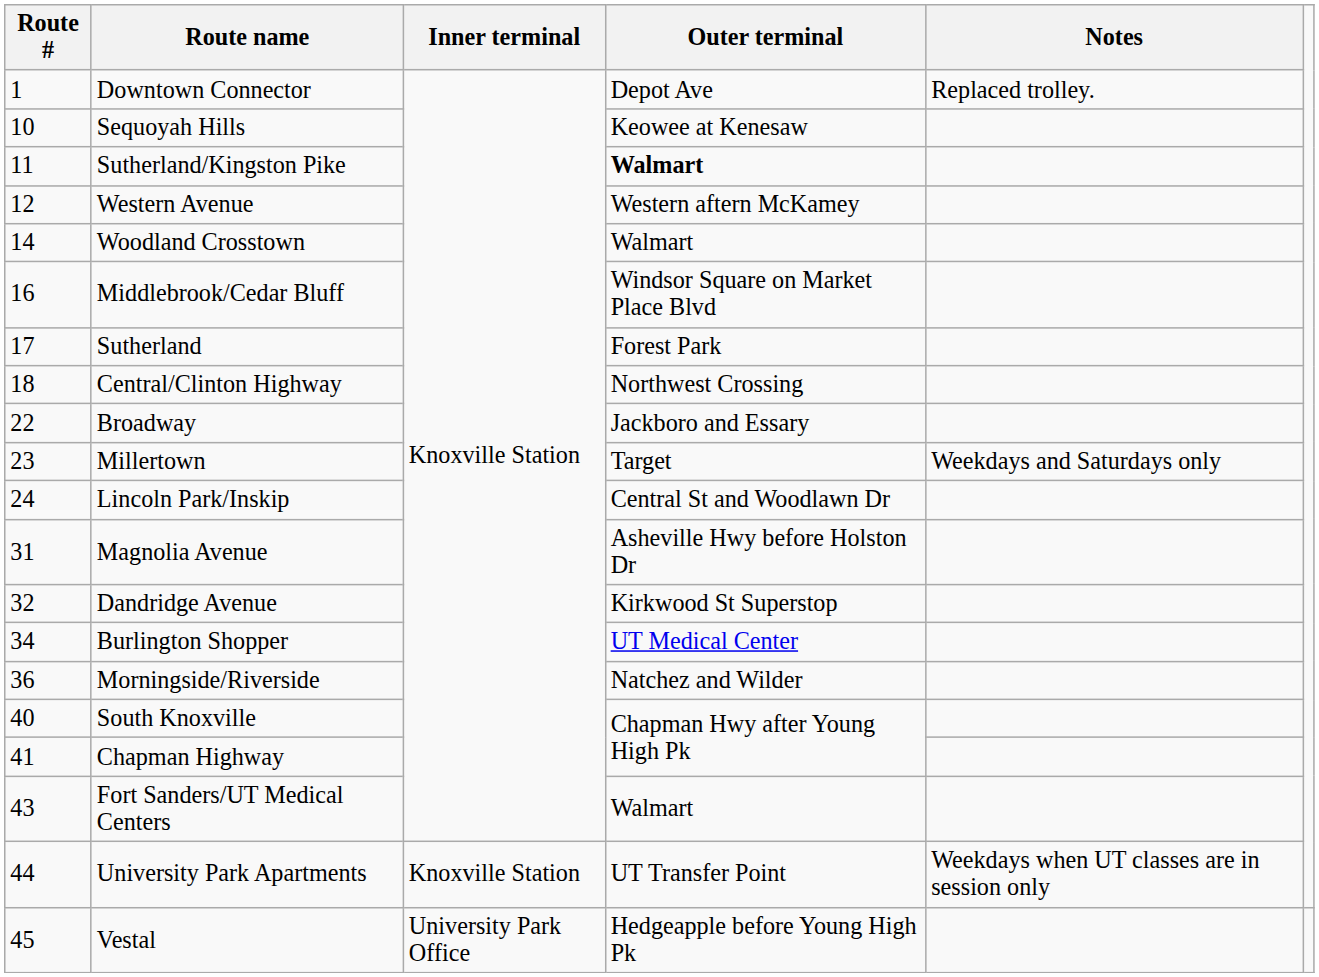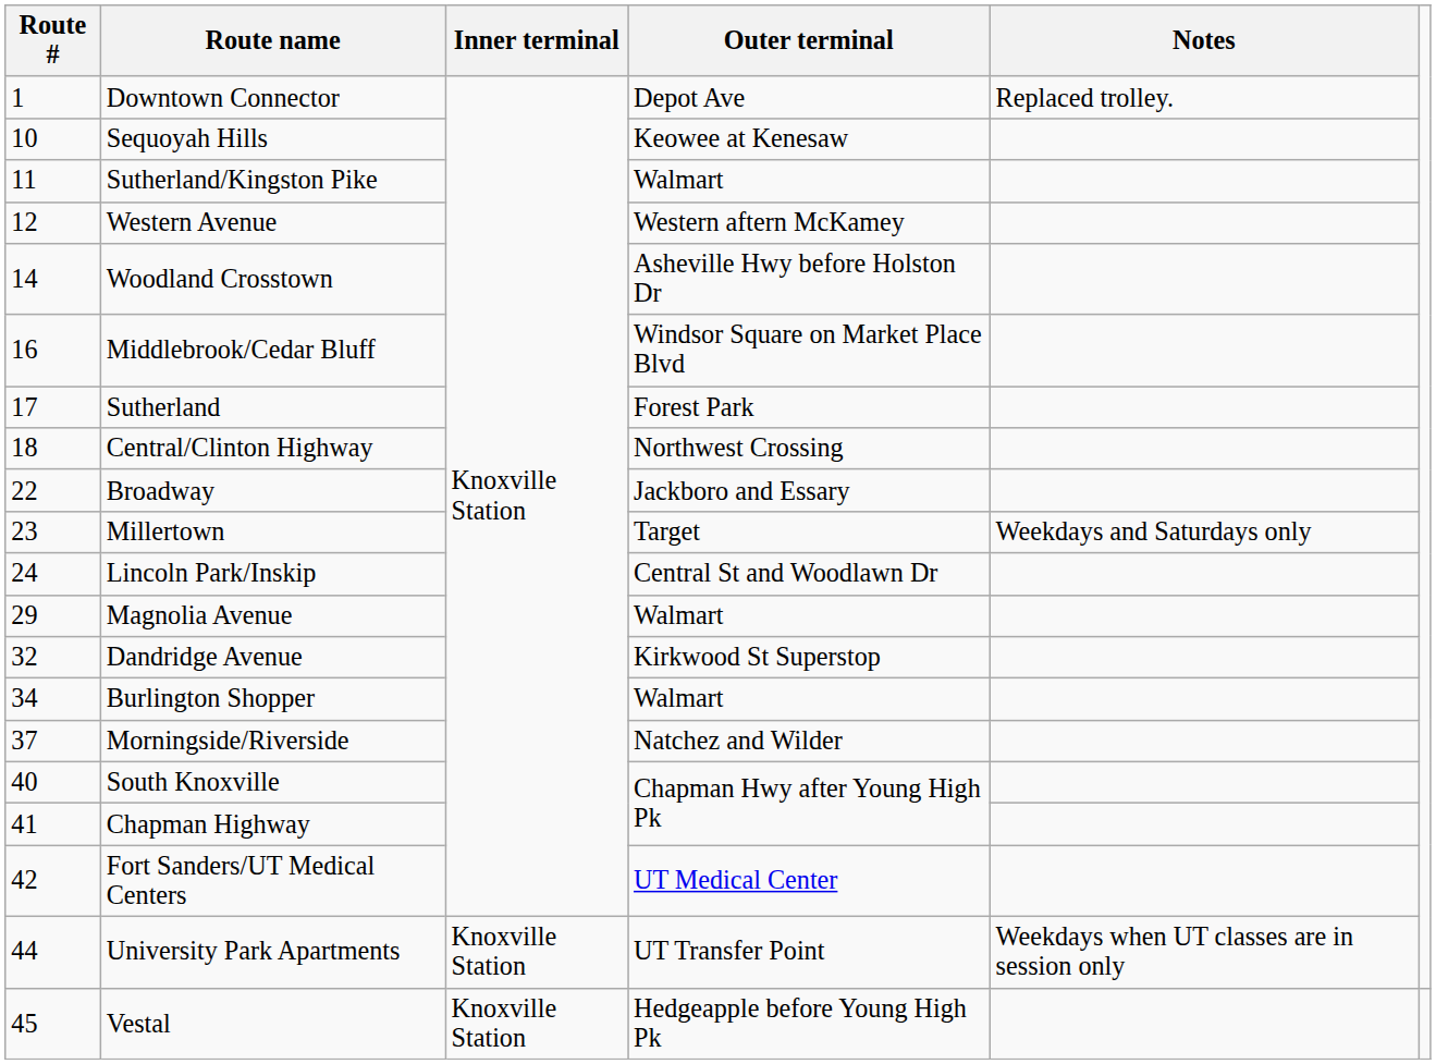 <table class="wikitable sortable">
 <tr>
 <th>Route #</th>
 <th>Route name</th>
 <th>Inner terminal</th>
 <th>Outer terminal</th>
 <th>Notes</th>
 </tr>
 <tr>
 <td>1</td>
 <td>Downtown Connector</td>
 <td rowspan="18">Knoxville Station</td>
 <td>Depot Ave</td>
 <td>Replaced trolley.</td>
 </tr>
 <tr>
 <td>10</td>
 <td>Sequoyah Hills</td>
 <td>Keowee at Kenesaw</td>
 <td></td>
 </tr>
 <tr>
 <td>11</td>
 <td>Sutherland/Kingston Pike</td>
-<td><strong>Walmart</strong></td>
+<td>Walmart</td>
 <td></td>
 </tr>
 <tr>
 <td>12</td>
 <td>Western Avenue</td>
 <td>Western aftern McKamey</td>
 <td></td>
 </tr>
 <tr>
 <td>14</td>
 <td>Woodland Crosstown</td>
-<td>Walmart</td>
+<td>Asheville Hwy before Holston Dr</td>
 <td></td>
 </tr>
 <tr>
 <td>16</td>
 <td>Middlebrook/Cedar Bluff</td>
 <td>Windsor Square on Market Place Blvd</td>
 <td></td>
 </tr>
 <tr>
 <td>17</td>
 <td>Sutherland</td>
 <td>Forest Park</td>
 <td></td>
 </tr>
 <tr>
 <td>18</td>
 <td>Central/Clinton Highway</td>
 <td>Northwest Crossing</td>
 <td></td>
 </tr>
 <tr>
 <td>22</td>
 <td>Broadway</td>
 <td>Jackboro and Essary</td>
 <td></td>
 </tr>
 <tr>
 <td>23</td>
 <td>Millertown</td>
 <td>Target</td>
 <td>Weekdays and Saturdays only</td>
 </tr>
 <tr>
 <td>24</td>
 <td>Lincoln Park/Inskip</td>
 <td>Central St and Woodlawn Dr</td>
 <td></td>
 </tr>
 <tr>
-<td>31</td>
+<td>29</td>
 <td>Magnolia Avenue</td>
-<td>Asheville Hwy before Holston Dr</td>
+<td>Walmart</td>
 <td></td>
 </tr>
 <tr>
 <td>32</td>
 <td>Dandridge Avenue</td>
 <td>Kirkwood St Superstop</td>
 <td></td>
 </tr>
 <tr>
 <td>34</td>
 <td>Burlington Shopper</td>
-<td><a href='#'>UT Medical Center</a></td>
+<td>Walmart</td>
 <td></td>
 </tr>
 <tr>
-<td>36</td>
+<td>37</td>
 <td>Morningside/Riverside</td>
 <td>Natchez and Wilder</td>
 <td></td>
 </tr>
 <tr>
 <td>40</td>
 <td>South Knoxville</td>
 <td rowspan="2">Chapman Hwy after Young High Pk</td>
 <td></td>
 </tr>
 <tr>
 <td>41</td>
 <td>Chapman Highway</td>
 <td></td>
 </tr>
 <tr>
-<td>43</td>
+<td>42</td>
 <td>Fort Sanders/UT Medical Centers</td>
-<td>Walmart</td>
+<td><a href='#'>UT Medical Center</a></td>
 <td></td>
 </tr>
 <tr>
 <td>44</td>
 <td>University Park Apartments</td>
 <td>Knoxville Station</td>
 <td>UT Transfer Point</td>
 <td>Weekdays when UT classes are in session only</td>
 </tr>
 <tr>
 <td>45</td>
 <td>Vestal</td>
-<td>University Park Office</td>
+<td>Knoxville Station</td>
 <td>Hedgeapple before Young High Pk</td>
 <td></td>
 <td></td>
 </tr>
 </table>
